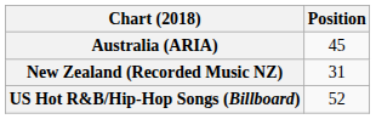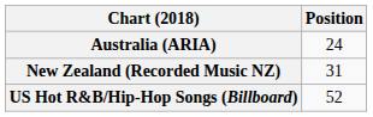 <table class="wikitable sortable plainrowheaders" style="text-align:center">
 <tr>
 <th scope="col">Chart (2018)</th>
 <th scope="col">Position</th>
 </tr>
 <tr>
 <th scope="row">Australia (ARIA)</th>
-<td>45</td>
+<td>24</td>
 </tr>
 <tr>
 <th scope="row">New Zealand (Recorded Music NZ)</th>
 <td>31</td>
 </tr>
 <tr>
 <th scope="row">US Hot R&B/Hip-Hop Songs (<em>Billboard</em>)</th>
 <td>52</td>
 </tr>
 </table>
